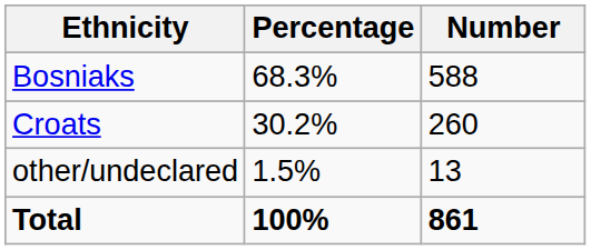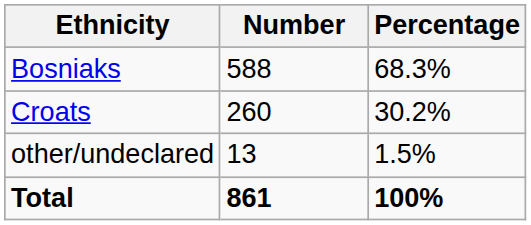 <table class="wikitable">
 <tr>
 <th width="100px">Ethnicity</th>
+<th width="80px">Number</th>
 <th width="80px">Percentage</th>
-<th width="80px">Number</th>
 </tr>
 <tr>
 <td><a href='#'>Bosniaks</a></td>
+<td>588</td>
 <td>68.3%</td>
-<td>588</td>
 </tr>
 <tr>
 <td><a href='#'>Croats</a></td>
+<td>260</td>
 <td>30.2%</td>
-<td>260</td>
 </tr>
 <tr>
 <td>other/undeclared</td>
+<td>13</td>
 <td>1.5%</td>
-<td>13</td>
 </tr>
 <tr>
 <td><strong>Total</strong></td>
+<td><strong>861</strong></td>
 <td><strong>100%</strong></td>
-<td><strong>861</strong></td>
 </tr>
 </table>
